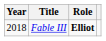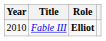 <table class="wikitable sortable">
 <tr>
 <th>Year</th>
 <th>Title</th>
 <th>Role</th>
 <th></th>
 </tr>
 <tr>
-<td>2018</td>
+<td>2010</td>
 <td><em><a href='#'>Fable III</a></em></td>
 <td><strong>Elliot</strong></td>
 <td></td>
 </tr>
 </table>
